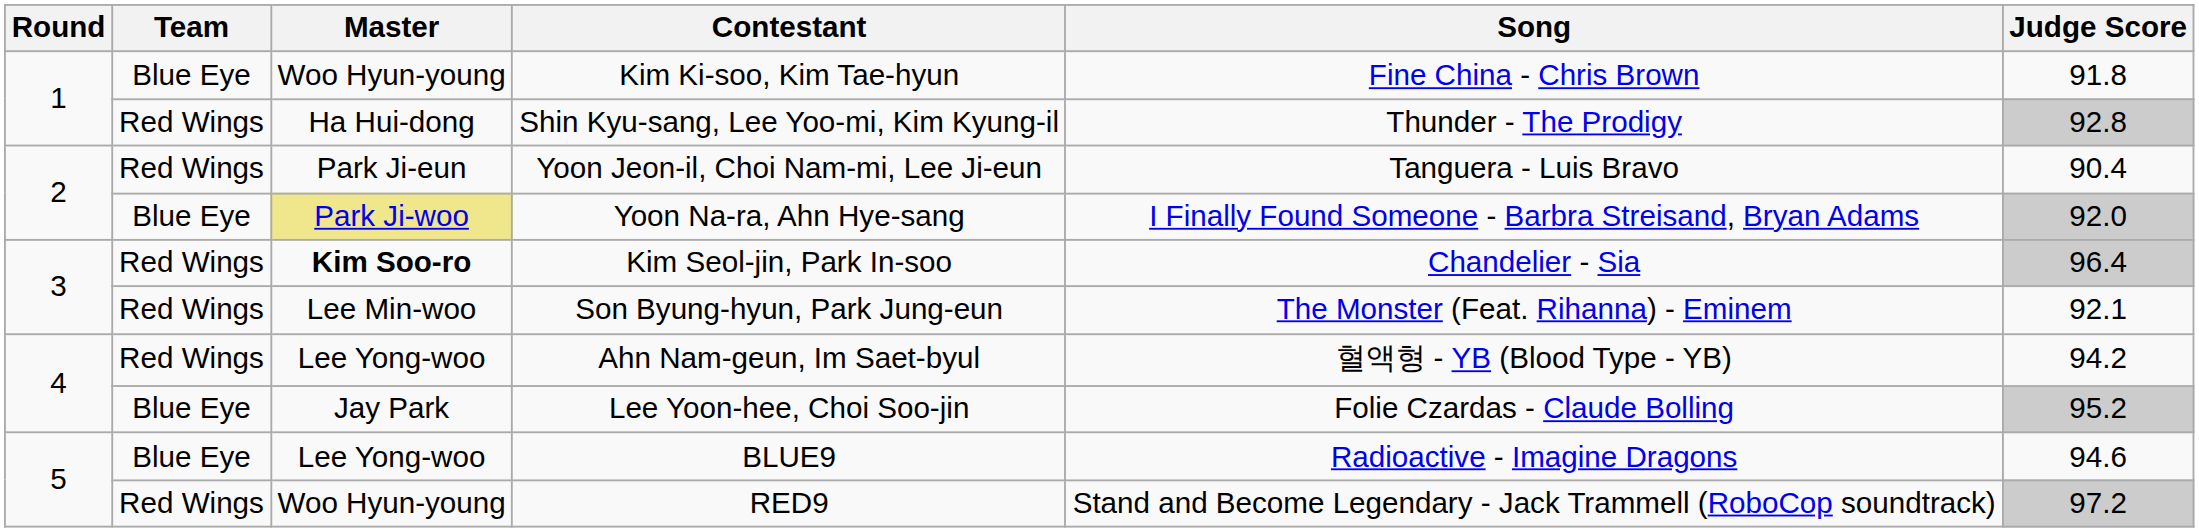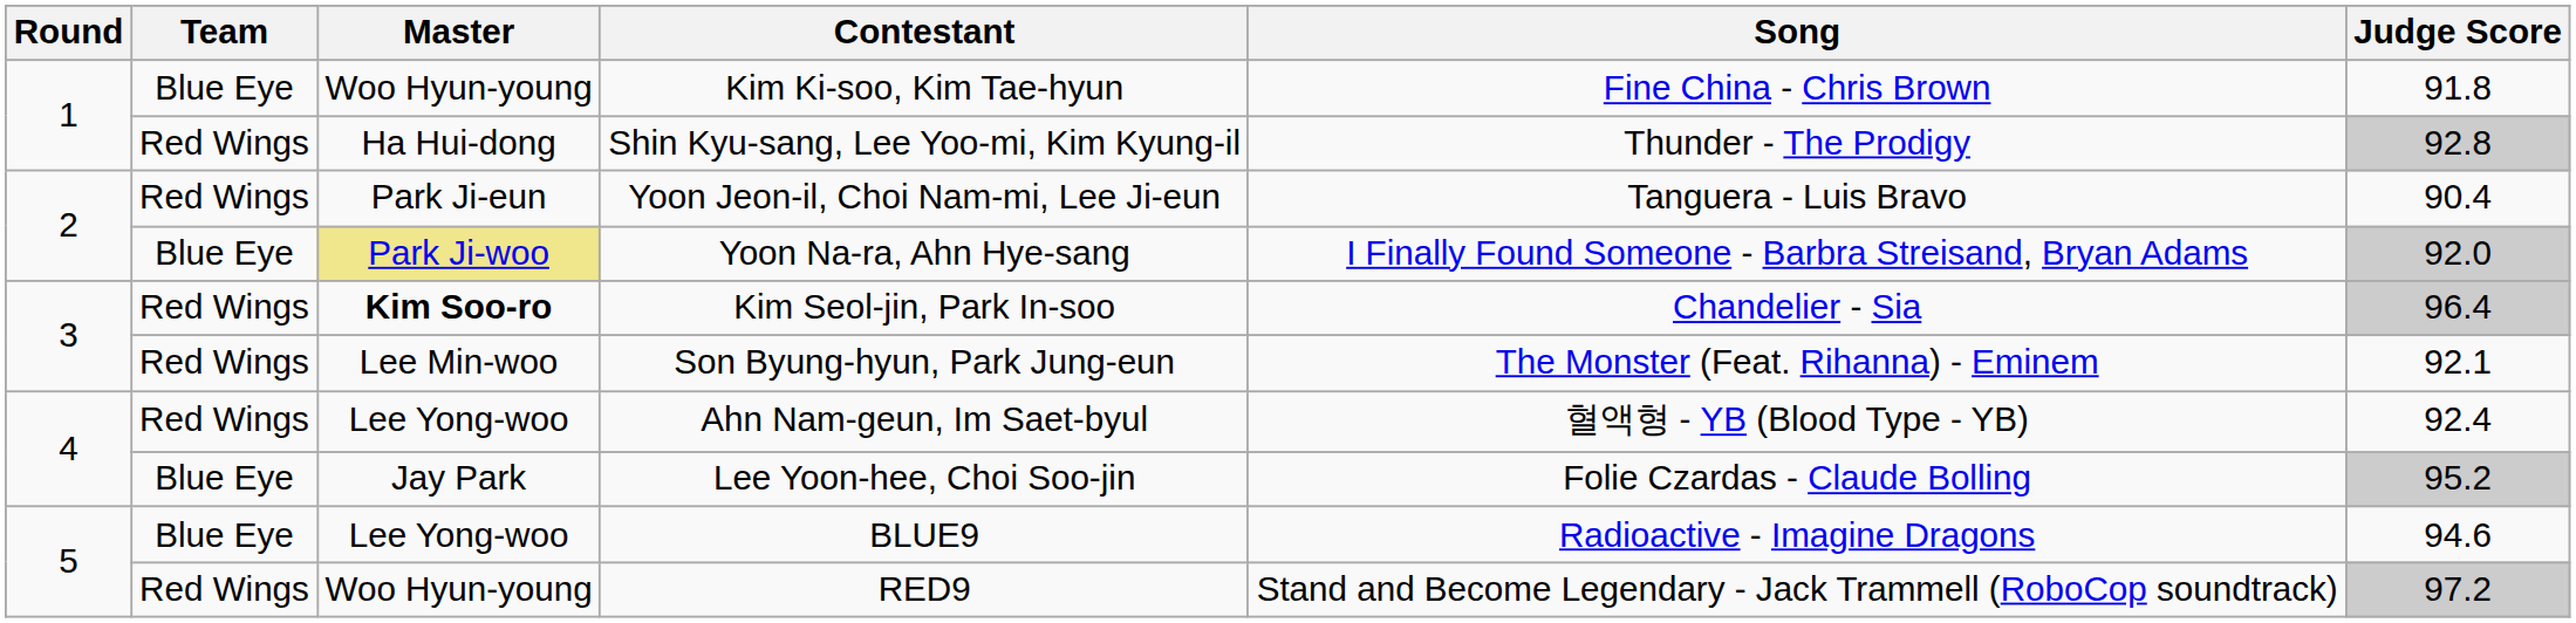 <table class="wikitable plainrowheaders" style="text-align:center;">
 <tr style="background:#f2f2f2;">
 <th scope="col">Round</th>
 <th scope="col">Team</th>
 <th scope="col">Master</th>
 <th scope="col">Contestant</th>
 <th scope="col">Song</th>
 <th scope="col">Judge Score</th>
 </tr>
 <tr>
 <td rowspan="2">1</td>
 <td>Blue Eye</td>
 <td>Woo Hyun-young</td>
 <td>Kim Ki-soo, Kim Tae-hyun</td>
 <td><a href='#'>Fine China</a> - <a href='#'>Chris Brown</a></td>
 <td>91.8</td>
 </tr>
 <tr>
 <td>Red Wings</td>
 <td>Ha Hui-dong</td>
 <td>Shin Kyu-sang, Lee Yoo-mi, Kim Kyung-il</td>
 <td>Thunder - <a href='#'>The Prodigy</a></td>
 <td style="background:#ccc;">92.8</td>
 </tr>
 <tr>
 <td rowspan="2">2</td>
 <td>Red Wings</td>
 <td>Park Ji-eun</td>
 <td>Yoon Jeon-il, Choi Nam-mi, Lee Ji-eun</td>
 <td>Tanguera - Luis Bravo</td>
 <td>90.4</td>
 </tr>
 <tr>
 <td>Blue Eye</td>
 <td style="background: khaki;"><a href='#'>Park Ji-woo</a></td>
 <td>Yoon Na-ra, Ahn Hye-sang</td>
 <td><a href='#'>I Finally Found Someone</a> - <a href='#'>Barbra Streisand</a>, <a href='#'>Bryan Adams</a></td>
 <td style="background:#ccc;">92.0</td>
 </tr>
 <tr>
 <td rowspan="2">3</td>
 <td>Red Wings</td>
 <td><strong>Kim Soo-ro</strong></td>
 <td>Kim Seol-jin, Park In-soo</td>
 <td><a href='#'>Chandelier</a> - <a href='#'>Sia</a></td>
 <td style="background:#ccc;">96.4</td>
 </tr>
 <tr>
 <td>Red Wings</td>
 <td>Lee Min-woo</td>
 <td>Son Byung-hyun, Park Jung-eun</td>
 <td><a href='#'>The Monster</a> (Feat. <a href='#'>Rihanna</a>) - <a href='#'>Eminem</a></td>
 <td>92.1</td>
 </tr>
 <tr>
 <td rowspan="2">4</td>
 <td>Red Wings</td>
 <td>Lee Yong-woo</td>
 <td>Ahn Nam-geun, Im Saet-byul</td>
 <td>혈액형 - <a href='#'>YB</a> (Blood Type - YB)</td>
-<td>94.2</td>
+<td>92.4</td>
 </tr>
 <tr>
 <td>Blue Eye</td>
 <td>Jay Park</td>
 <td>Lee Yoon-hee, Choi Soo-jin</td>
 <td>Folie Czardas - <a href='#'>Claude Bolling</a></td>
 <td style="background:#ccc;">95.2</td>
 </tr>
 <tr>
 <td rowspan="2">5</td>
 <td>Blue Eye</td>
 <td>Lee Yong-woo</td>
 <td>BLUE9</td>
 <td><a href='#'>Radioactive</a> - <a href='#'>Imagine Dragons</a></td>
 <td>94.6</td>
 </tr>
 <tr>
 <td>Red Wings</td>
 <td>Woo Hyun-young</td>
 <td>RED9</td>
 <td>Stand and Become Legendary - Jack Trammell (<a href='#'>RoboCop</a> soundtrack)</td>
 <td style="background:#ccc;">97.2</td>
 </tr>
 </table>
